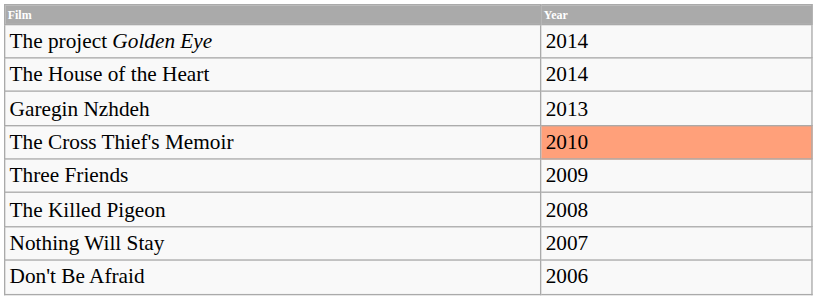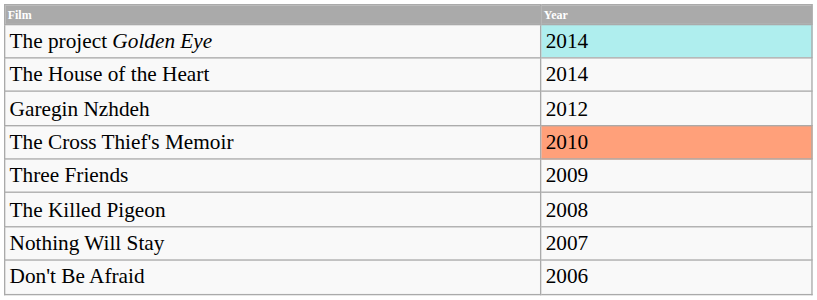 <table class="wikitable">
 <tr>
 <th width="400px" style="font-size:9px;text-align:left;background-color:#aaa;color:#FFF;">Film</th>
 <th width="200px" style="font-size:9px;text-align:left;background-color:#aaa;color:#FFF;">Year</th>
 </tr>
 <tr>
 <td>The project <em>Golden Eye</em></td>
-<td>2014</td>
+<td style="background: paleturquoise;">2014</td>
 </tr>
 <tr>
 <td>The House of the Heart</td>
 <td>2014</td>
 </tr>
 <tr>
 <td>Garegin Nzhdeh</td>
-<td>2013</td>
+<td>2012</td>
 </tr>
 <tr>
 <td>The Cross Thief's Memoir</td>
 <td style="background: lightsalmon;">2010</td>
 </tr>
 <tr>
 <td>Three Friends</td>
 <td>2009</td>
 </tr>
 <tr>
 <td>The Killed Pigeon</td>
 <td>2008</td>
 </tr>
 <tr>
 <td>Nothing Will Stay</td>
 <td>2007</td>
 </tr>
 <tr>
 <td>Don't Be Afraid</td>
 <td>2006</td>
 </tr>
 </table>
